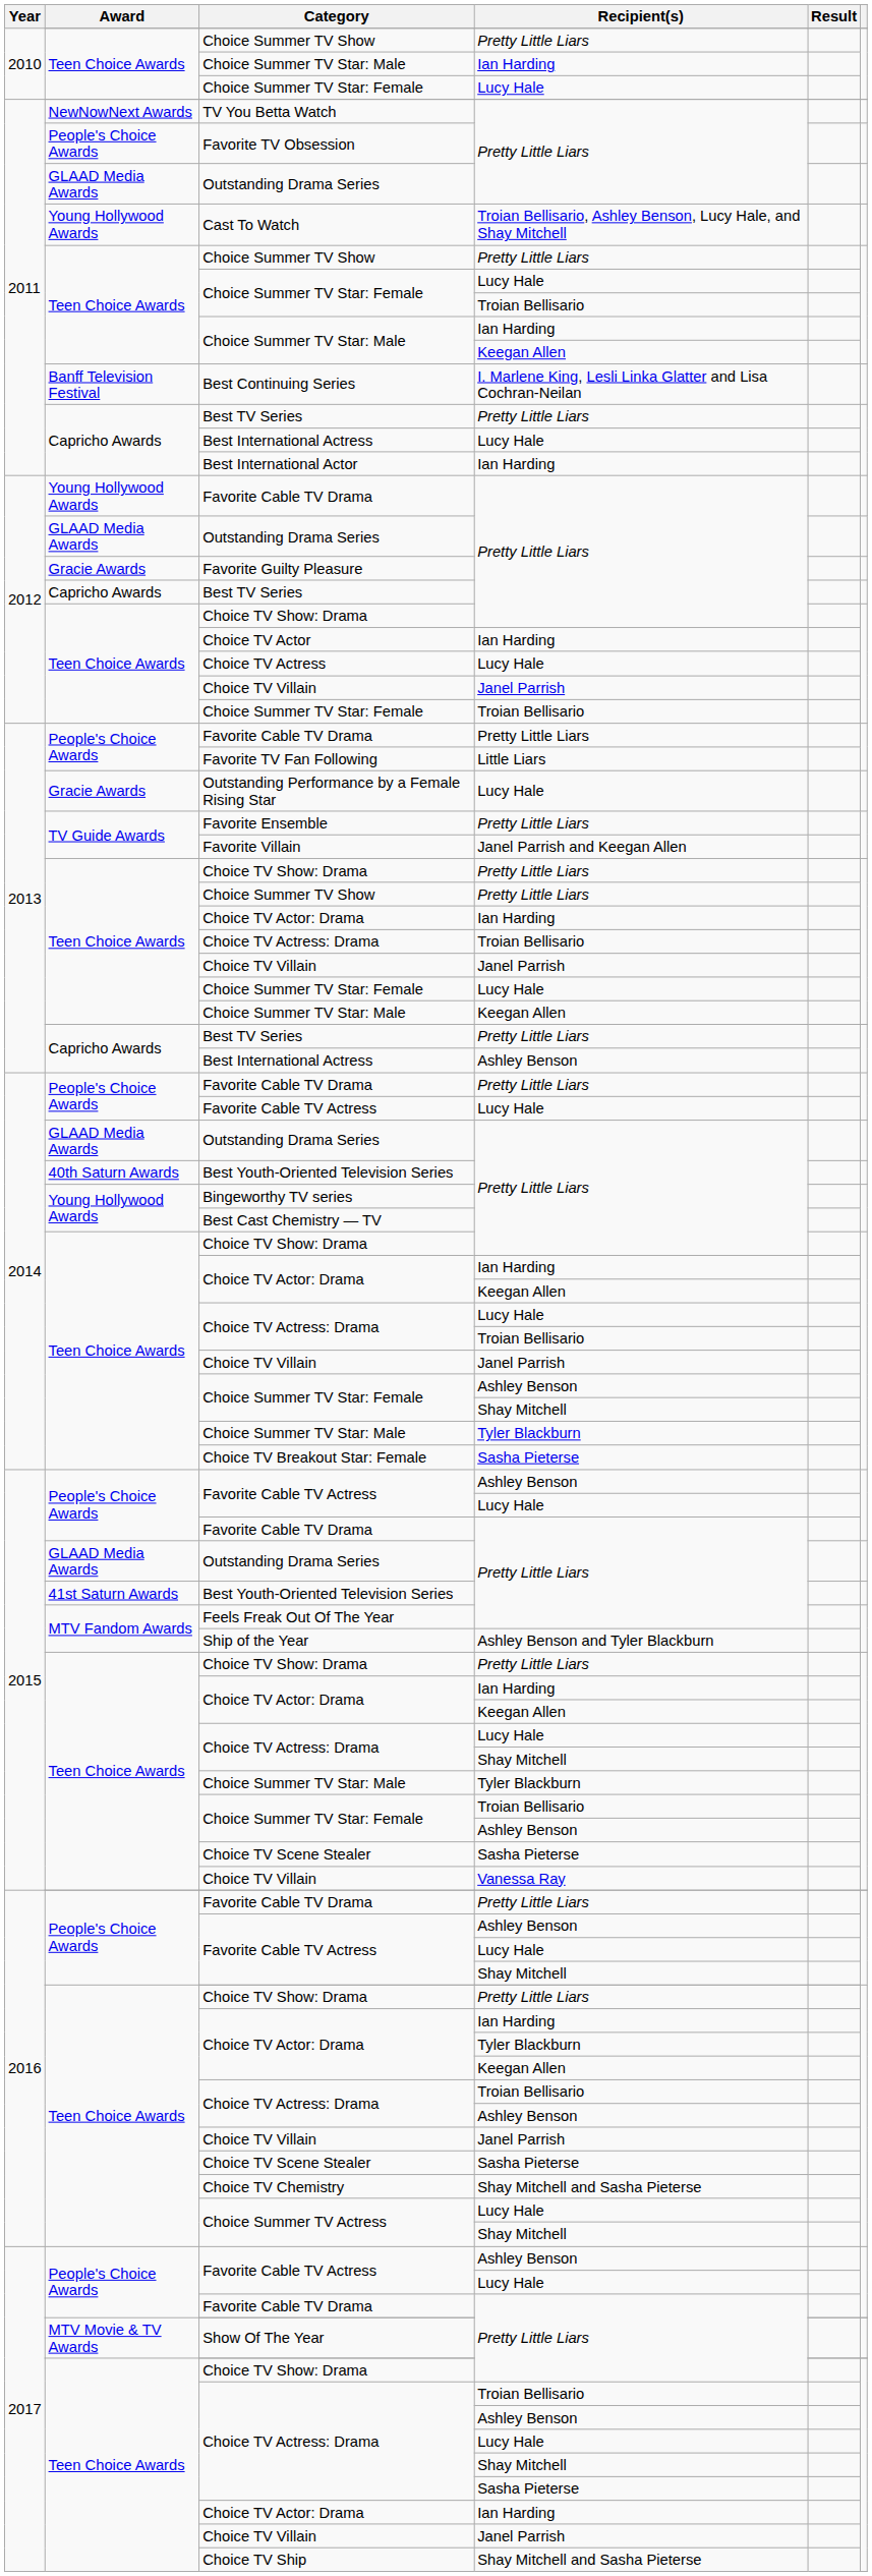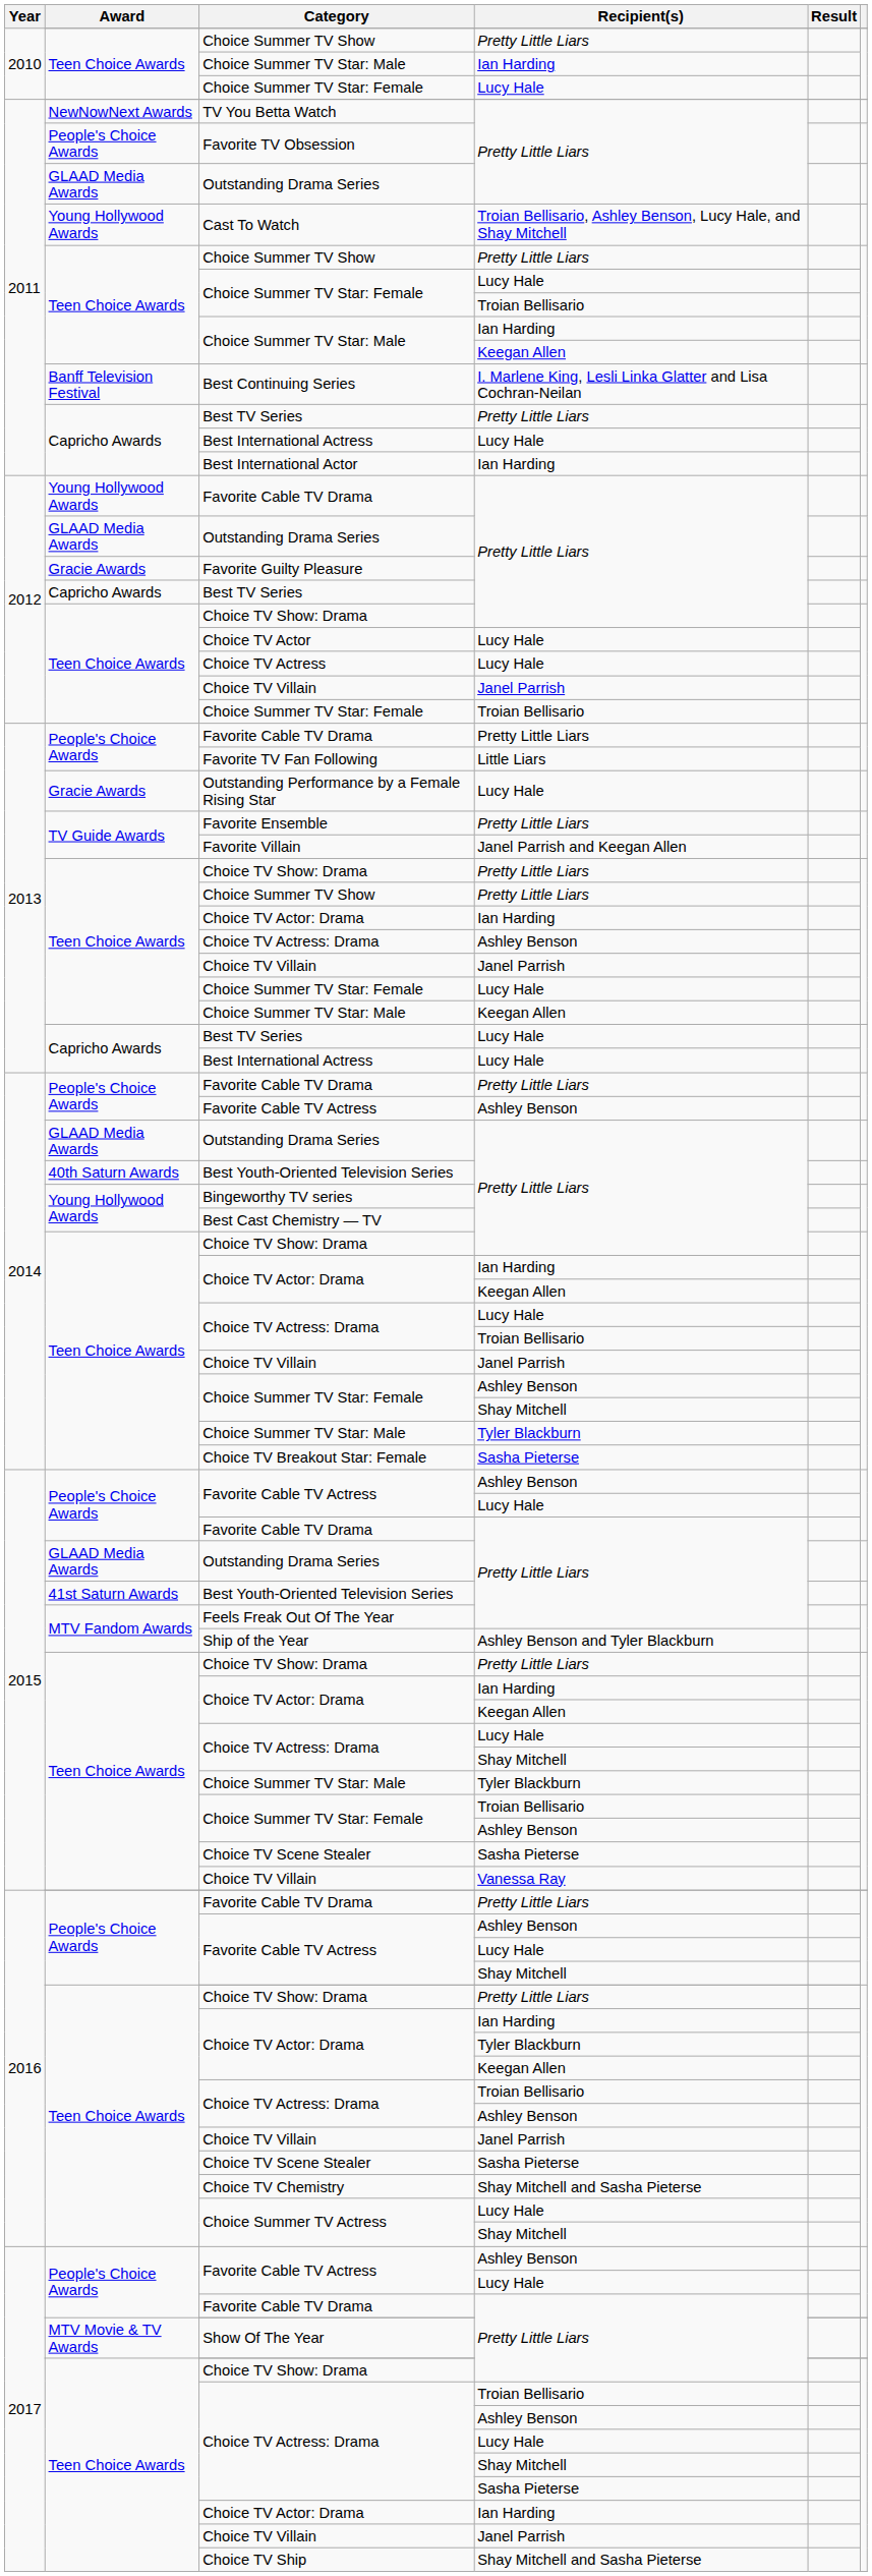 <table class="wikitable sortable plainrowheaders" style="font-size:95%; width:99%;">
 <tr>
 <th scope="col">Year</th>
 <th scope="col">Award</th>
 <th scope="col">Category</th>
 <th scope="col">Recipient(s)</th>
 <th scope="col">Result</th>
 <th scope="col" class="unsortable"></th>
 </tr>
 <tr>
 <td rowspan="4">2010</td>
 </tr>
 <tr>
 <td rowspan="3"><a href='#'>Teen Choice Awards</a></td>
 <td>Choice Summer TV Show</td>
 <td><em>Pretty Little Liars</em></td>
 <td></td>
 <td rowspan="3"></td>
 </tr>
 <tr>
 <td>Choice Summer TV Star: Male</td>
 <td><a href='#'>Ian Harding</a></td>
 <td></td>
 </tr>
 <tr>
 <td>Choice Summer TV Star: Female</td>
 <td><a href='#'>Lucy Hale</a></td>
 <td></td>
 </tr>
 <tr>
 <td rowspan="14">2011</td>
 </tr>
 <tr>
 <td><a href='#'>NewNowNext Awards</a></td>
 <td>TV You Betta Watch</td>
 <td rowspan="3"><em>Pretty Little Liars</em></td>
 <td></td>
 <td></td>
 </tr>
 <tr>
 <td><a href='#'>People's Choice Awards</a></td>
 <td>Favorite TV Obsession</td>
 <td></td>
 <td></td>
 </tr>
 <tr>
 <td><a href='#'>GLAAD Media Awards</a></td>
 <td>Outstanding Drama Series</td>
 <td></td>
 <td></td>
 </tr>
 <tr>
 <td><a href='#'>Young Hollywood Awards</a></td>
 <td>Cast To Watch</td>
 <td><a href='#'>Troian Bellisario</a>, <a href='#'>Ashley Benson</a>, Lucy Hale, and <a href='#'>Shay Mitchell</a></td>
 <td></td>
 <td></td>
 </tr>
 <tr>
 <td rowspan="5"><a href='#'>Teen Choice Awards</a></td>
 <td>Choice Summer TV Show</td>
 <td><em>Pretty Little Liars</em></td>
 <td></td>
 <td rowspan="5"></td>
 </tr>
 <tr>
 <td rowspan="2">Choice Summer TV Star: Female</td>
 <td>Lucy Hale</td>
 <td></td>
 </tr>
 <tr>
 <td>Troian Bellisario</td>
 <td></td>
 </tr>
 <tr>
 <td rowspan="2">Choice Summer TV Star: Male</td>
 <td>Ian Harding</td>
 <td></td>
 </tr>
 <tr>
 <td><a href='#'>Keegan Allen</a></td>
 <td></td>
 </tr>
 <tr>
 <td><a href='#'>Banff Television Festival</a></td>
 <td>Best Continuing Series</td>
 <td><a href='#'>I. Marlene King</a>, <a href='#'>Lesli Linka Glatter</a> and Lisa Cochran-Neilan</td>
 <td></td>
 <td></td>
 </tr>
 <tr>
 <td rowspan="3">Capricho Awards</td>
 <td>Best TV Series</td>
 <td><em>Pretty Little Liars</em></td>
 <td></td>
 <td rowspan="3"></td>
 </tr>
 <tr>
 <td>Best International Actress</td>
 <td>Lucy Hale</td>
 <td></td>
 </tr>
 <tr>
 <td>Best International Actor</td>
 <td>Ian Harding</td>
 <td></td>
 </tr>
 <tr>
 <td rowspan="9">2012</td>
 <td><a href='#'>Young Hollywood Awards</a></td>
 <td>Favorite Cable TV Drama</td>
 <td rowspan="5"><em>Pretty Little Liars</em></td>
 <td></td>
 <td></td>
 </tr>
 <tr>
 <td><a href='#'>GLAAD Media Awards</a></td>
 <td>Outstanding Drama Series</td>
 <td></td>
 <td></td>
 </tr>
 <tr>
 <td><a href='#'>Gracie Awards</a></td>
 <td>Favorite Guilty Pleasure</td>
 <td></td>
 <td></td>
 </tr>
 <tr>
 <td>Capricho Awards</td>
 <td>Best TV Series</td>
 <td></td>
 <td></td>
 </tr>
 <tr>
 <td rowspan="5"><a href='#'>Teen Choice Awards</a></td>
 <td>Choice TV Show: Drama</td>
 <td></td>
 <td rowspan="5"></td>
 </tr>
 <tr>
 <td>Choice TV Actor</td>
-<td>Ian Harding</td>
+<td>Lucy Hale</td>
 <td></td>
 </tr>
 <tr>
 <td>Choice TV Actress</td>
 <td>Lucy Hale</td>
 <td></td>
 </tr>
 <tr>
 <td>Choice TV Villain</td>
 <td><a href='#'>Janel Parrish</a></td>
 <td></td>
 </tr>
 <tr>
 <td>Choice Summer TV Star: Female</td>
 <td>Troian Bellisario</td>
 <td></td>
 </tr>
 <tr>
 <td rowspan="14">2013</td>
 <td rowspan="2"><a href='#'>People's Choice Awards</a></td>
 <td>Favorite Cable TV Drama</td>
 <td>Pretty Little Liars</td>
 <td></td>
 <td rowspan="2"></td>
 </tr>
 <tr>
 <td>Favorite TV Fan Following</td>
 <td>Little Liars</td>
 <td></td>
 </tr>
 <tr>
 <td><a href='#'>Gracie Awards</a></td>
 <td>Outstanding Performance by a Female Rising Star</td>
 <td>Lucy Hale</td>
 <td></td>
 <td></td>
 </tr>
 <tr>
 <td rowspan="2"><a href='#'>TV Guide Awards</a></td>
 <td>Favorite Ensemble</td>
 <td><em>Pretty Little Liars</em></td>
 <td></td>
 <td rowspan="2"></td>
 </tr>
 <tr>
 <td>Favorite Villain</td>
 <td>Janel Parrish and Keegan Allen</td>
 <td></td>
 </tr>
 <tr>
 <td rowspan="7"><a href='#'>Teen Choice Awards</a></td>
 <td>Choice TV Show: Drama</td>
 <td><em>Pretty Little Liars</em></td>
 <td></td>
 <td rowspan="7"></td>
 </tr>
 <tr>
 <td>Choice Summer TV Show</td>
 <td><em>Pretty Little Liars</em></td>
 <td></td>
 </tr>
 <tr>
 <td>Choice TV Actor: Drama</td>
 <td>Ian Harding</td>
 <td></td>
 </tr>
 <tr>
 <td>Choice TV Actress: Drama</td>
-<td>Troian Bellisario</td>
+<td>Ashley Benson</td>
 <td></td>
 </tr>
 <tr>
 <td>Choice TV Villain</td>
 <td>Janel Parrish</td>
 <td></td>
 </tr>
 <tr>
 <td>Choice Summer TV Star: Female</td>
 <td>Lucy Hale</td>
 <td></td>
 </tr>
 <tr>
 <td>Choice Summer TV Star: Male</td>
 <td>Keegan Allen</td>
 <td></td>
 </tr>
 <tr>
 <td rowspan="2">Capricho Awards</td>
 <td>Best TV Series</td>
-<td><em>Pretty Little Liars</em></td>
+<td>Lucy Hale</td>
 <td></td>
 <td rowspan="2"></td>
 </tr>
 <tr>
 <td>Best International Actress</td>
-<td>Ashley Benson</td>
+<td>Lucy Hale</td>
 <td></td>
 </tr>
 <tr>
 <td rowspan="16">2014</td>
 <td rowspan="2"><a href='#'>People's Choice Awards</a></td>
 <td>Favorite Cable TV Drama</td>
 <td><em>Pretty Little Liars</em></td>
 <td></td>
 <td rowspan="2"></td>
 </tr>
 <tr>
 <td>Favorite Cable TV Actress</td>
-<td>Lucy Hale</td>
+<td>Ashley Benson</td>
 <td></td>
 </tr>
 <tr>
 <td><a href='#'>GLAAD Media Awards</a></td>
 <td>Outstanding Drama Series</td>
 <td rowspan="5"><em>Pretty Little Liars</em></td>
 <td></td>
 <td></td>
 </tr>
 <tr>
 <td><a href='#'>40th Saturn Awards</a></td>
 <td>Best Youth-Oriented Television Series</td>
 <td></td>
 <td></td>
 </tr>
 <tr>
 <td rowspan="2"><a href='#'>Young Hollywood Awards</a></td>
 <td>Bingeworthy TV series</td>
 <td></td>
 <td rowspan="2"></td>
 </tr>
 <tr>
 <td>Best Cast Chemistry — TV</td>
 <td></td>
 </tr>
 <tr>
 <td rowspan="10"><a href='#'>Teen Choice Awards</a></td>
 <td>Choice TV Show: Drama</td>
 <td></td>
 <td rowspan="10"></td>
 </tr>
 <tr>
 <td rowspan="2">Choice TV Actor: Drama</td>
 <td>Ian Harding</td>
 <td></td>
 </tr>
 <tr>
 <td>Keegan Allen</td>
 <td></td>
 </tr>
 <tr>
 <td rowspan="2">Choice TV Actress: Drama</td>
 <td>Lucy Hale</td>
 <td></td>
 </tr>
 <tr>
 <td>Troian Bellisario</td>
 <td></td>
 </tr>
 <tr>
 <td>Choice TV Villain</td>
 <td>Janel Parrish</td>
 <td></td>
 </tr>
 <tr>
 <td rowspan="2">Choice Summer TV Star: Female</td>
 <td>Ashley Benson</td>
 <td></td>
 </tr>
 <tr>
 <td>Shay Mitchell</td>
 <td></td>
 </tr>
 <tr>
 <td>Choice Summer TV Star: Male</td>
 <td><a href='#'>Tyler Blackburn</a></td>
 <td></td>
 </tr>
 <tr>
 <td>Choice TV Breakout Star: Female</td>
 <td><a href='#'>Sasha Pieterse</a></td>
 <td></td>
 </tr>
 <tr>
 <td rowspan="17">2015</td>
 <td rowspan="3"><a href='#'>People's Choice Awards</a></td>
 <td rowspan="2">Favorite Cable TV Actress</td>
 <td>Ashley Benson</td>
 <td></td>
 <td rowspan="3"></td>
 </tr>
 <tr>
 <td>Lucy Hale</td>
 <td></td>
 </tr>
 <tr>
 <td>Favorite Cable TV Drama</td>
 <td rowspan="4"><em>Pretty Little Liars</em></td>
 <td></td>
 </tr>
 <tr>
 <td><a href='#'>GLAAD Media Awards</a></td>
 <td>Outstanding Drama Series</td>
 <td></td>
 <td></td>
 </tr>
 <tr>
 <td><a href='#'>41st Saturn Awards</a></td>
 <td>Best Youth-Oriented Television Series</td>
 <td></td>
 <td></td>
 </tr>
 <tr>
 <td rowspan="2"><a href='#'>MTV Fandom Awards</a></td>
 <td>Feels Freak Out Of The Year</td>
 <td></td>
 <td rowspan="2"></td>
 </tr>
 <tr>
 <td>Ship of the Year</td>
 <td>Ashley Benson and Tyler Blackburn</td>
 <td></td>
 </tr>
 <tr>
 <td rowspan="10"><a href='#'>Teen Choice Awards</a></td>
 <td>Choice TV Show: Drama</td>
 <td><em>Pretty Little Liars</em></td>
 <td></td>
 <td rowspan="10"></td>
 </tr>
 <tr>
 <td rowspan="2">Choice TV Actor: Drama</td>
 <td>Ian Harding</td>
 <td></td>
 </tr>
 <tr>
 <td>Keegan Allen</td>
 <td></td>
 </tr>
 <tr>
 <td rowspan="2">Choice TV Actress: Drama</td>
 <td>Lucy Hale</td>
 <td></td>
 </tr>
 <tr>
 <td>Shay Mitchell</td>
 <td></td>
 </tr>
 <tr>
 <td>Choice Summer TV Star: Male</td>
 <td>Tyler Blackburn</td>
 <td></td>
 </tr>
 <tr>
 <td rowspan="2">Choice Summer TV Star: Female</td>
 <td>Troian Bellisario</td>
 <td></td>
 </tr>
 <tr>
 <td>Ashley Benson</td>
 <td></td>
 </tr>
 <tr>
 <td>Choice TV Scene Stealer</td>
 <td>Sasha Pieterse</td>
 <td></td>
 </tr>
 <tr>
 <td>Choice TV Villain</td>
 <td><a href='#'>Vanessa Ray</a></td>
 <td></td>
 </tr>
 <tr>
 <td rowspan="18">2016</td>
 </tr>
 <tr>
 <td rowspan="5"><a href='#'>People's Choice Awards</a></td>
 </tr>
 <tr>
 <td>Favorite Cable TV Drama</td>
 <td><em>Pretty Little Liars</em></td>
 <td></td>
 <td rowspan="5"></td>
 </tr>
 <tr>
 <td rowspan="3">Favorite Cable TV Actress</td>
 <td>Ashley Benson</td>
 <td></td>
 </tr>
 <tr>
 <td>Lucy Hale</td>
 <td></td>
 </tr>
 <tr>
 <td>Shay Mitchell</td>
 <td></td>
 </tr>
 <tr>
 <td rowspan="12"><a href='#'>Teen Choice Awards</a></td>
 </tr>
 <tr>
 <td>Choice TV Show: Drama</td>
 <td><em>Pretty Little Liars</em></td>
 <td></td>
 <td rowspan="11"></td>
 </tr>
 <tr>
 <td rowspan="3">Choice TV Actor: Drama</td>
 <td>Ian Harding</td>
 <td></td>
 </tr>
 <tr>
 <td>Tyler Blackburn</td>
 <td></td>
 </tr>
 <tr>
 <td>Keegan Allen</td>
 <td></td>
 </tr>
 <tr>
 <td rowspan="2">Choice TV Actress: Drama</td>
 <td>Troian Bellisario</td>
 <td></td>
 </tr>
 <tr>
 <td>Ashley Benson</td>
 <td></td>
 </tr>
 <tr>
 <td>Choice TV Villain</td>
 <td>Janel Parrish</td>
 <td></td>
 </tr>
 <tr>
 <td>Choice TV Scene Stealer</td>
 <td>Sasha Pieterse</td>
 <td></td>
 </tr>
 <tr>
 <td>Choice TV Chemistry</td>
 <td>Shay Mitchell and Sasha Pieterse</td>
 <td></td>
 </tr>
 <tr>
 <td rowspan="2">Choice Summer TV Actress</td>
 <td>Lucy Hale</td>
 <td></td>
 </tr>
 <tr>
 <td>Shay Mitchell</td>
 <td></td>
 </tr>
 <tr>
 <td rowspan="15">2017</td>
 <td rowspan="3"><a href='#'>People's Choice Awards</a></td>
 <td rowspan="2">Favorite Cable TV Actress</td>
 <td>Ashley Benson</td>
 <td></td>
 <td rowspan="3"></td>
 </tr>
 <tr>
 <td>Lucy Hale</td>
 <td></td>
 </tr>
 <tr>
 <td>Favorite Cable TV Drama</td>
 <td rowspan="5"><em>Pretty Little Liars</em></td>
 <td></td>
 </tr>
 <tr>
 <td rowspan="2"><a href='#'>MTV Movie & TV Awards</a></td>
 </tr>
 <tr>
 <td>Show Of The Year</td>
 <td></td>
 <td></td>
 </tr>
 <tr>
 <td rowspan="10"><a href='#'>Teen Choice Awards</a></td>
 </tr>
 <tr>
 <td>Choice TV Show: Drama</td>
 <td></td>
 <td rowspan="9"></td>
 </tr>
 <tr>
 <td rowspan="5">Choice TV Actress: Drama</td>
 <td>Troian Bellisario</td>
 <td></td>
 </tr>
 <tr>
 <td>Ashley Benson</td>
 <td></td>
 </tr>
 <tr>
 <td>Lucy Hale</td>
 <td></td>
 </tr>
 <tr>
 <td>Shay Mitchell</td>
 <td></td>
 </tr>
 <tr>
 <td>Sasha Pieterse</td>
 <td></td>
 </tr>
 <tr>
 <td>Choice TV Actor: Drama</td>
 <td>Ian Harding</td>
 <td></td>
 </tr>
 <tr>
 <td>Choice TV Villain</td>
 <td>Janel Parrish</td>
 <td></td>
 </tr>
 <tr>
 <td>Choice TV Ship</td>
 <td>Shay Mitchell and Sasha Pieterse</td>
 <td></td>
 </tr>
 </table>
